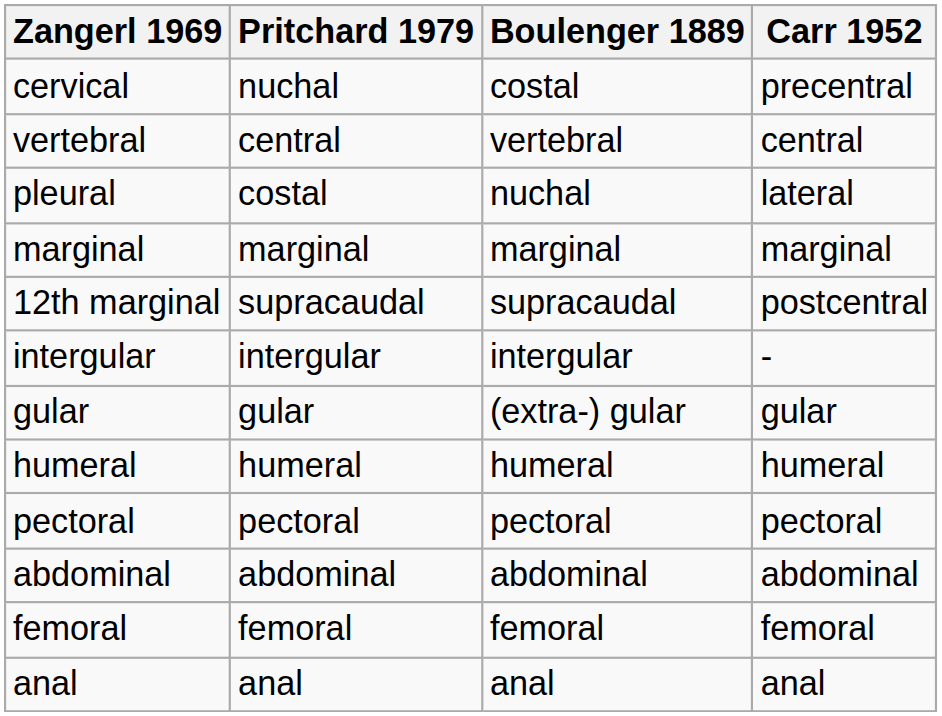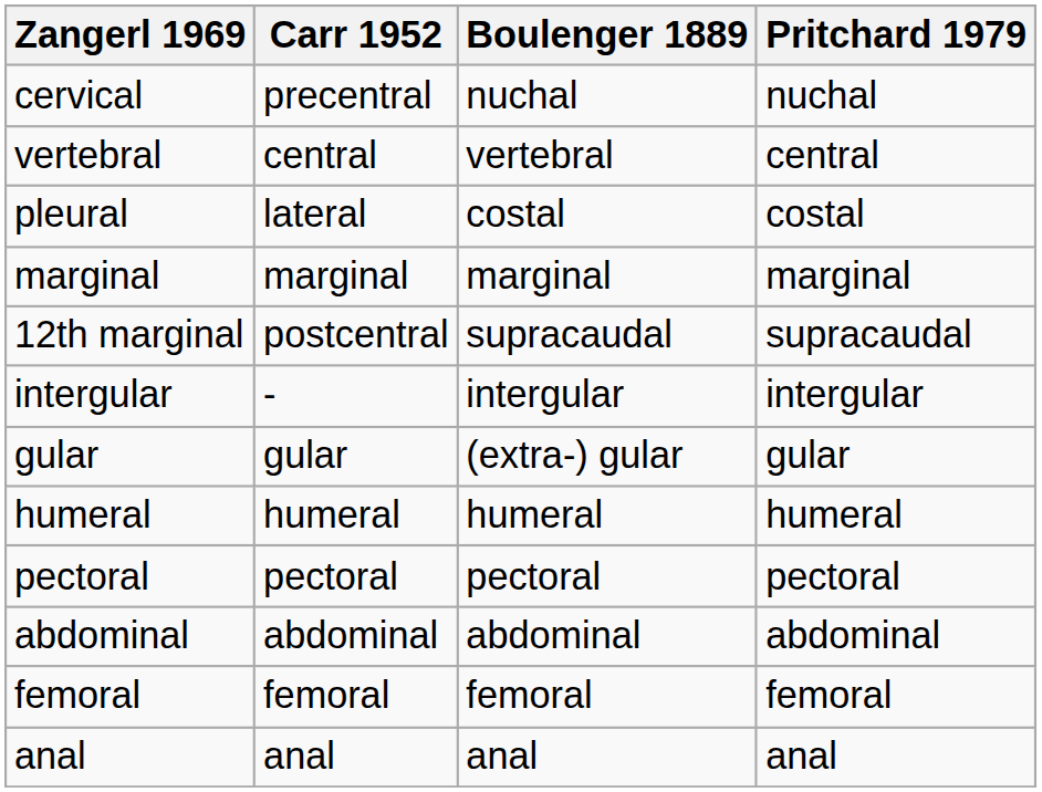 <table class="wikitable">
 <tr>
 <th>Zangerl 1969</th>
+<th>Carr 1952</th>
+<th>Boulenger 1889</th>
 <th>Pritchard 1979</th>
-<th>Boulenger 1889</th>
-<th>Carr 1952</th>
 </tr>
 <tr>
 <td>cervical</td>
+<td>precentral</td>
 <td>nuchal</td>
-<td>costal</td>
-<td>precentral</td>
+<td>nuchal</td>
 </tr>
 <tr>
 <td>vertebral</td>
 <td>central</td>
 <td>vertebral</td>
 <td>central</td>
 </tr>
 <tr>
 <td>pleural</td>
+<td>lateral</td>
 <td>costal</td>
-<td>nuchal</td>
-<td>lateral</td>
+<td>costal</td>
 </tr>
 <tr>
 <td>marginal</td>
 <td>marginal</td>
 <td>marginal</td>
 <td>marginal</td>
 </tr>
 <tr>
 <td>12th marginal</td>
+<td>postcentral</td>
 <td>supracaudal</td>
 <td>supracaudal</td>
-<td>postcentral</td>
 </tr>
 <tr>
 <td>intergular</td>
+<td>-</td>
 <td>intergular</td>
 <td>intergular</td>
-<td>-</td>
 </tr>
 <tr>
 <td>gular</td>
 <td>gular</td>
 <td>(extra-) gular</td>
 <td>gular</td>
 </tr>
 <tr>
 <td>humeral</td>
 <td>humeral</td>
 <td>humeral</td>
 <td>humeral</td>
 </tr>
 <tr>
 <td>pectoral</td>
 <td>pectoral</td>
 <td>pectoral</td>
 <td>pectoral</td>
 </tr>
 <tr>
 <td>abdominal</td>
 <td>abdominal</td>
 <td>abdominal</td>
 <td>abdominal</td>
 </tr>
 <tr>
 <td>femoral</td>
 <td>femoral</td>
 <td>femoral</td>
 <td>femoral</td>
 </tr>
 <tr>
 <td>anal</td>
 <td>anal</td>
 <td>anal</td>
 <td>anal</td>
 </tr>
 </table>
